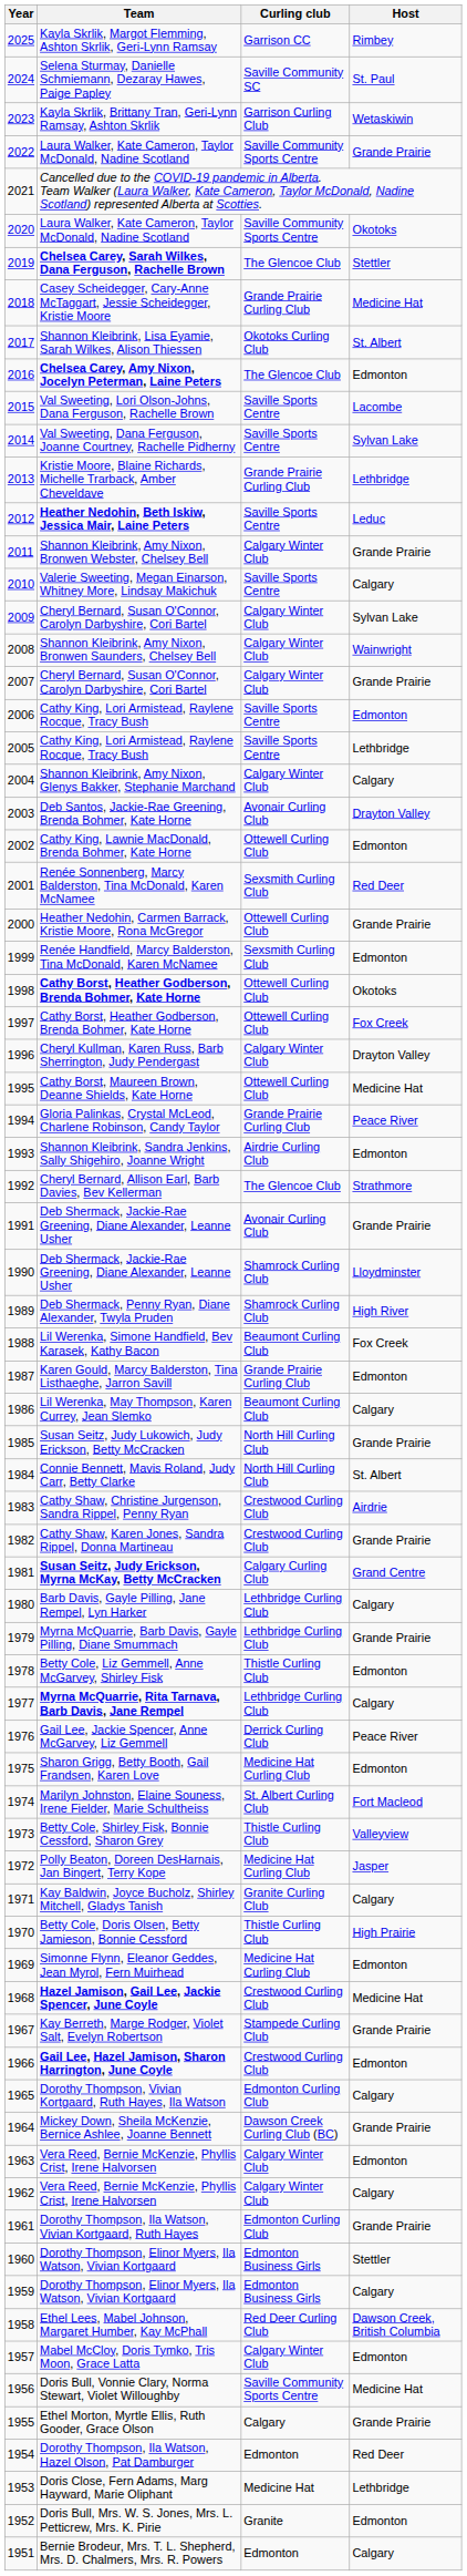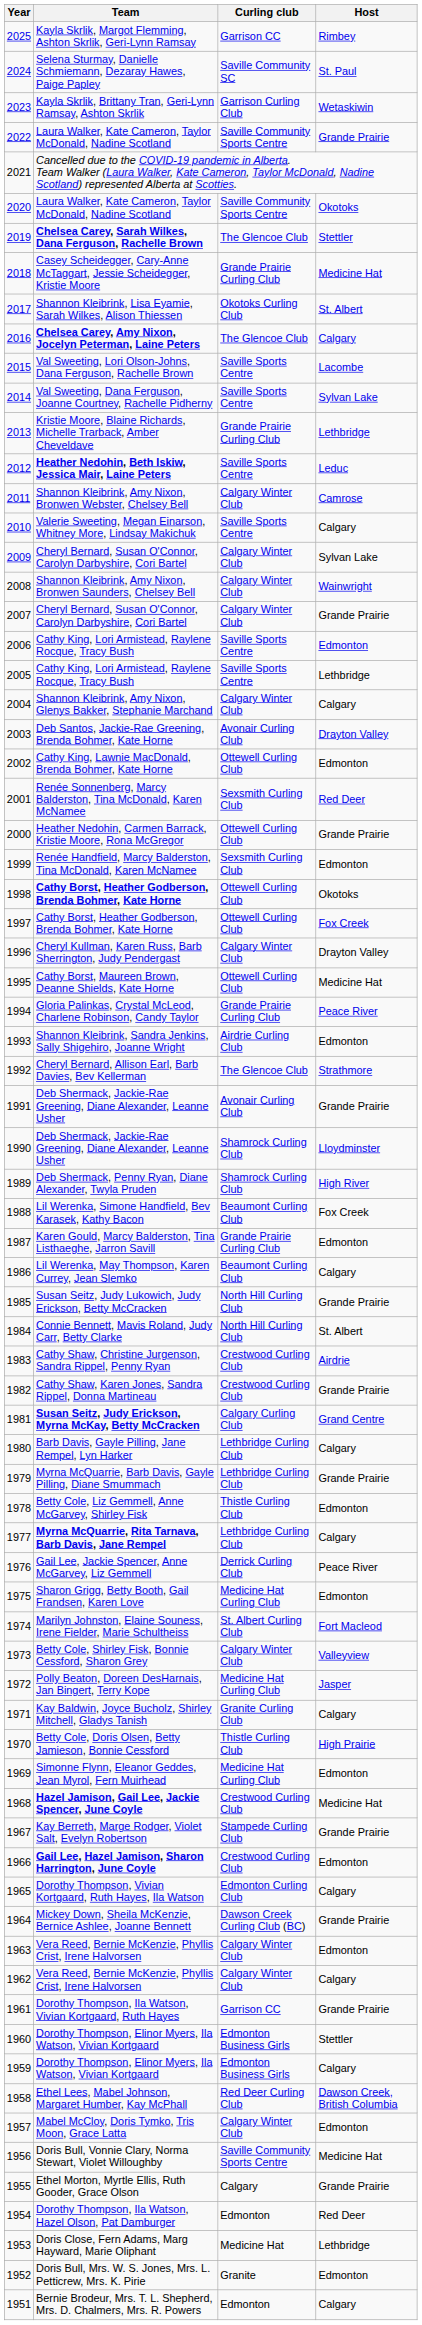 <table class="wikitable">
 <tr>
 <th scope="col">Year</th>
 <th scope="col">Team</th>
 <th scope="col">Curling club</th>
 <th scope="col">Host</th>
 </tr>
 <tr>
 <td><a href='#'>2025</a></td>
 <td><a href='#'>Kayla Skrlik</a>, <a href='#'>Margot Flemming</a>, <a href='#'>Ashton Skrlik</a>, <a href='#'>Geri-Lynn Ramsay</a></td>
 <td><a href='#'>Garrison CC</a></td>
 <td><a href='#'>Rimbey</a></td>
 </tr>
 <tr>
 <td><a href='#'>2024</a></td>
 <td><a href='#'>Selena Sturmay</a>, <a href='#'>Danielle Schmiemann</a>, <a href='#'>Dezaray Hawes</a>, <a href='#'>Paige Papley</a></td>
 <td><a href='#'>Saville Community SC</a></td>
 <td><a href='#'>St. Paul</a></td>
 </tr>
 <tr>
 <td><a href='#'>2023</a></td>
 <td><a href='#'>Kayla Skrlik</a>, <a href='#'>Brittany Tran</a>, <a href='#'>Geri-Lynn Ramsay</a>, <a href='#'>Ashton Skrlik</a></td>
 <td><a href='#'>Garrison Curling Club</a></td>
 <td><a href='#'>Wetaskiwin</a></td>
 </tr>
 <tr>
 <td><a href='#'>2022</a></td>
 <td><a href='#'>Laura Walker</a>, <a href='#'>Kate Cameron</a>, <a href='#'>Taylor McDonald</a>, <a href='#'>Nadine Scotland</a></td>
 <td><a href='#'>Saville Community Sports Centre</a></td>
 <td><a href='#'>Grande Prairie</a></td>
 </tr>
 <tr>
 <td>2021</td>
 <td colspan="3"><em>Cancelled due to the <a href='#'>COVID-19 pandemic in Alberta</a>.</em><br><em>Team Walker (<a href='#'>Laura Walker</a>, <a href='#'>Kate Cameron</a>, <a href='#'>Taylor McDonald</a>, <a href='#'>Nadine Scotland</a>) represented Alberta at <a href='#'>Scotties</a>.</td>
 </tr>
 <tr>
 <td><a href='#'>2020</a></td>
 <td><a href='#'>Laura Walker</a>, <a href='#'>Kate Cameron</a>, <a href='#'>Taylor McDonald</a>, <a href='#'>Nadine Scotland</a></td>
 <td><a href='#'>Saville Community Sports Centre</a></td>
 <td><a href='#'>Okotoks</a></td>
 </tr>
 <tr>
 <td><a href='#'>2019</a></td>
 <td><strong><a href='#'>Chelsea Carey</a>, <a href='#'>Sarah Wilkes</a>, <a href='#'>Dana Ferguson</a>, <a href='#'>Rachelle Brown</a></strong></td>
 <td><a href='#'>The Glencoe Club</a></td>
 <td><a href='#'>Stettler</a></td>
 </tr>
 <tr>
 <td><a href='#'>2018</a></td>
 <td><a href='#'>Casey Scheidegger</a>, <a href='#'>Cary-Anne McTaggart</a>, <a href='#'>Jessie Scheidegger</a>, <a href='#'>Kristie Moore</a></td>
 <td><a href='#'>Grande Prairie Curling Club</a></td>
 <td><a href='#'>Medicine Hat</a></td>
 </tr>
 <tr>
 <td><a href='#'>2017</a></td>
 <td><a href='#'>Shannon Kleibrink</a>, <a href='#'>Lisa Eyamie</a>, <a href='#'>Sarah Wilkes</a>, <a href='#'>Alison Thiessen</a></td>
 <td><a href='#'>Okotoks Curling Club</a></td>
 <td><a href='#'>St. Albert</a></td>
 </tr>
 <tr>
 <td><a href='#'>2016</a></td>
 <td><strong><a href='#'>Chelsea Carey</a>, <a href='#'>Amy Nixon</a>, <a href='#'>Jocelyn Peterman</a>, <a href='#'>Laine Peters</a></strong></td>
 <td><a href='#'>The Glencoe Club</a></td>
-<td>Edmonton</td>
+<td><a href='#'>Calgary</a></td>
 </tr>
 <tr>
 <td><a href='#'>2015</a></td>
 <td><a href='#'>Val Sweeting</a>, <a href='#'>Lori Olson-Johns</a>, <a href='#'>Dana Ferguson</a>, <a href='#'>Rachelle Brown</a></td>
 <td><a href='#'>Saville Sports Centre</a></td>
 <td><a href='#'>Lacombe</a></td>
 </tr>
 <tr>
 <td><a href='#'>2014</a></td>
 <td><a href='#'>Val Sweeting</a>, <a href='#'>Dana Ferguson</a>, <a href='#'>Joanne Courtney</a>, <a href='#'>Rachelle Pidherny</a></td>
 <td><a href='#'>Saville Sports Centre</a></td>
 <td><a href='#'>Sylvan Lake</a></td>
 </tr>
 <tr>
 <td><a href='#'>2013</a></td>
 <td><a href='#'>Kristie Moore</a>, <a href='#'>Blaine Richards</a>, <a href='#'>Michelle Trarback</a>, <a href='#'>Amber Cheveldave</a></td>
 <td><a href='#'>Grande Prairie Curling Club</a></td>
 <td><a href='#'>Lethbridge</a></td>
 </tr>
 <tr>
 <td><a href='#'>2012</a></td>
 <td><strong><a href='#'>Heather Nedohin</a>, <a href='#'>Beth Iskiw</a>, <a href='#'>Jessica Mair</a>, <a href='#'>Laine Peters</a></strong></td>
 <td><a href='#'>Saville Sports Centre</a></td>
 <td><a href='#'>Leduc</a></td>
 </tr>
 <tr>
 <td><a href='#'>2011</a></td>
 <td><a href='#'>Shannon Kleibrink</a>, <a href='#'>Amy Nixon</a>, <a href='#'>Bronwen Webster</a>, <a href='#'>Chelsey Bell</a></td>
 <td><a href='#'>Calgary Winter Club</a></td>
-<td>Grande Prairie</td>
+<td><a href='#'>Camrose</a></td>
 </tr>
 <tr>
 <td><a href='#'>2010</a></td>
 <td><a href='#'>Valerie Sweeting</a>, <a href='#'>Megan Einarson</a>, <a href='#'>Whitney More</a>, <a href='#'>Lindsay Makichuk</a></td>
 <td><a href='#'>Saville Sports Centre</a></td>
 <td>Calgary</td>
 </tr>
 <tr>
 <td><a href='#'>2009</a></td>
 <td><a href='#'>Cheryl Bernard</a>, <a href='#'>Susan O'Connor</a>, <a href='#'>Carolyn Darbyshire</a>, <a href='#'>Cori Bartel</a></td>
 <td><a href='#'>Calgary Winter Club</a></td>
 <td>Sylvan Lake</td>
 </tr>
 <tr>
 <td>2008</td>
 <td><a href='#'>Shannon Kleibrink</a>, <a href='#'>Amy Nixon</a>, <a href='#'>Bronwen Saunders</a>, <a href='#'>Chelsey Bell</a></td>
 <td><a href='#'>Calgary Winter Club</a></td>
 <td><a href='#'>Wainwright</a></td>
 </tr>
 <tr>
 <td>2007</td>
 <td><a href='#'>Cheryl Bernard</a>, <a href='#'>Susan O'Connor</a>, <a href='#'>Carolyn Darbyshire</a>, <a href='#'>Cori Bartel</a></td>
 <td><a href='#'>Calgary Winter Club</a></td>
 <td>Grande Prairie</td>
 </tr>
 <tr>
 <td>2006</td>
 <td><a href='#'>Cathy King</a>, <a href='#'>Lori Armistead</a>, <a href='#'>Raylene Rocque</a>, <a href='#'>Tracy Bush</a></td>
 <td><a href='#'>Saville Sports Centre</a></td>
 <td><a href='#'>Edmonton</a></td>
 </tr>
 <tr>
 <td>2005</td>
 <td><a href='#'>Cathy King</a>, <a href='#'>Lori Armistead</a>, <a href='#'>Raylene Rocque</a>, <a href='#'>Tracy Bush</a></td>
 <td><a href='#'>Saville Sports Centre</a></td>
 <td>Lethbridge</td>
 </tr>
 <tr>
 <td>2004</td>
 <td><a href='#'>Shannon Kleibrink</a>, <a href='#'>Amy Nixon</a>, <a href='#'>Glenys Bakker</a>, <a href='#'>Stephanie Marchand</a></td>
 <td><a href='#'>Calgary Winter Club</a></td>
 <td>Calgary</td>
 </tr>
 <tr>
 <td>2003</td>
 <td><a href='#'>Deb Santos</a>, <a href='#'>Jackie-Rae Greening</a>, <a href='#'>Brenda Bohmer</a>, <a href='#'>Kate Horne</a></td>
 <td><a href='#'>Avonair Curling Club</a></td>
 <td><a href='#'>Drayton Valley</a></td>
 </tr>
 <tr>
 <td>2002</td>
 <td><a href='#'>Cathy King</a>, <a href='#'>Lawnie MacDonald</a>, <a href='#'>Brenda Bohmer</a>, <a href='#'>Kate Horne</a></td>
 <td><a href='#'>Ottewell Curling Club</a></td>
 <td>Edmonton</td>
 </tr>
 <tr>
 <td>2001</td>
 <td><a href='#'>Renée Sonnenberg</a>, <a href='#'>Marcy Balderston</a>, <a href='#'>Tina McDonald</a>, <a href='#'>Karen McNamee</a></td>
 <td><a href='#'>Sexsmith Curling Club</a></td>
 <td><a href='#'>Red Deer</a></td>
 </tr>
 <tr>
 <td>2000</td>
 <td><a href='#'>Heather Nedohin</a>, <a href='#'>Carmen Barrack</a>, <a href='#'>Kristie Moore</a>, <a href='#'>Rona McGregor</a></td>
 <td><a href='#'>Ottewell Curling Club</a></td>
 <td>Grande Prairie</td>
 </tr>
 <tr>
 <td>1999</td>
 <td><a href='#'>Renée Handfield</a>, <a href='#'>Marcy Balderston</a>, <a href='#'>Tina McDonald</a>, <a href='#'>Karen McNamee</a></td>
 <td><a href='#'>Sexsmith Curling Club</a></td>
 <td>Edmonton</td>
 </tr>
 <tr>
 <td>1998</td>
 <td><strong><a href='#'>Cathy Borst</a>, <a href='#'>Heather Godberson</a>, <a href='#'>Brenda Bohmer</a>, <a href='#'>Kate Horne</a></strong></td>
 <td><a href='#'>Ottewell Curling Club</a></td>
 <td>Okotoks</td>
 </tr>
 <tr>
 <td>1997</td>
 <td><a href='#'>Cathy Borst</a>, <a href='#'>Heather Godberson</a>, <a href='#'>Brenda Bohmer</a>, <a href='#'>Kate Horne</a></td>
 <td><a href='#'>Ottewell Curling Club</a></td>
 <td><a href='#'>Fox Creek</a></td>
 </tr>
 <tr>
 <td>1996</td>
 <td><a href='#'>Cheryl Kullman</a>, <a href='#'>Karen Russ</a>, <a href='#'>Barb Sherrington</a>, <a href='#'>Judy Pendergast</a></td>
 <td><a href='#'>Calgary Winter Club</a></td>
 <td>Drayton Valley</td>
 </tr>
 <tr>
 <td>1995</td>
 <td><a href='#'>Cathy Borst</a>, <a href='#'>Maureen Brown</a>, <a href='#'>Deanne Shields</a>, <a href='#'>Kate Horne</a></td>
 <td><a href='#'>Ottewell Curling Club</a></td>
 <td>Medicine Hat</td>
 </tr>
 <tr>
 <td>1994</td>
 <td><a href='#'>Gloria Palinkas</a>, <a href='#'>Crystal McLeod</a>, <a href='#'>Charlene Robinson</a>, <a href='#'>Candy Taylor</a></td>
 <td><a href='#'>Grande Prairie Curling Club</a></td>
 <td><a href='#'>Peace River</a></td>
 </tr>
 <tr>
 <td>1993</td>
 <td><a href='#'>Shannon Kleibrink</a>, <a href='#'>Sandra Jenkins</a>, <a href='#'>Sally Shigehiro</a>, <a href='#'>Joanne Wright</a></td>
 <td><a href='#'>Airdrie Curling Club</a></td>
 <td>Edmonton</td>
 </tr>
 <tr>
 <td>1992</td>
 <td><a href='#'>Cheryl Bernard</a>, <a href='#'>Allison Earl</a>, <a href='#'>Barb Davies</a>, <a href='#'>Bev Kellerman</a></td>
 <td><a href='#'>The Glencoe Club</a></td>
 <td><a href='#'>Strathmore</a></td>
 </tr>
 <tr>
 <td>1991</td>
 <td><a href='#'>Deb Shermack</a>, <a href='#'>Jackie-Rae Greening</a>, <a href='#'>Diane Alexander</a>, <a href='#'>Leanne Usher</a></td>
 <td><a href='#'>Avonair Curling Club</a></td>
 <td>Grande Prairie</td>
 </tr>
 <tr>
 <td>1990</td>
 <td><a href='#'>Deb Shermack</a>, <a href='#'>Jackie-Rae Greening</a>, <a href='#'>Diane Alexander</a>, <a href='#'>Leanne Usher</a></td>
 <td><a href='#'>Shamrock Curling Club</a></td>
 <td><a href='#'>Lloydminster</a></td>
 </tr>
 <tr>
 <td>1989</td>
 <td><a href='#'>Deb Shermack</a>, <a href='#'>Penny Ryan</a>, <a href='#'>Diane Alexander</a>, <a href='#'>Twyla Pruden</a></td>
 <td><a href='#'>Shamrock Curling Club</a></td>
 <td><a href='#'>High River</a></td>
 </tr>
 <tr>
 <td>1988</td>
 <td><a href='#'>Lil Werenka</a>, <a href='#'>Simone Handfield</a>, <a href='#'>Bev Karasek</a>, <a href='#'>Kathy Bacon</a></td>
 <td><a href='#'>Beaumont Curling Club</a></td>
 <td>Fox Creek</td>
 </tr>
 <tr>
 <td>1987</td>
 <td><a href='#'>Karen Gould</a>, <a href='#'>Marcy Balderston</a>, <a href='#'>Tina Listhaeghe</a>, <a href='#'>Jarron Savill</a></td>
 <td><a href='#'>Grande Prairie Curling Club</a></td>
 <td>Edmonton</td>
 </tr>
 <tr>
 <td>1986</td>
 <td><a href='#'>Lil Werenka</a>, <a href='#'>May Thompson</a>, <a href='#'>Karen Currey</a>, <a href='#'>Jean Slemko</a></td>
 <td><a href='#'>Beaumont Curling Club</a></td>
 <td>Calgary</td>
 </tr>
 <tr>
 <td>1985</td>
 <td><a href='#'>Susan Seitz</a>, <a href='#'>Judy Lukowich</a>, <a href='#'>Judy Erickson</a>, <a href='#'>Betty McCracken</a></td>
 <td><a href='#'>North Hill Curling Club</a></td>
 <td>Grande Prairie</td>
 </tr>
 <tr>
 <td>1984</td>
 <td><a href='#'>Connie Bennett</a>, <a href='#'>Mavis Roland</a>, <a href='#'>Judy Carr</a>, <a href='#'>Betty Clarke</a></td>
 <td><a href='#'>North Hill Curling Club</a></td>
 <td>St. Albert</td>
 </tr>
 <tr>
 <td>1983</td>
 <td><a href='#'>Cathy Shaw</a>, <a href='#'>Christine Jurgenson</a>, <a href='#'>Sandra Rippel</a>, <a href='#'>Penny Ryan</a></td>
 <td><a href='#'>Crestwood Curling Club</a></td>
 <td><a href='#'>Airdrie</a></td>
 </tr>
 <tr>
 <td>1982</td>
 <td><a href='#'>Cathy Shaw</a>, <a href='#'>Karen Jones</a>, <a href='#'>Sandra Rippel</a>, <a href='#'>Donna Martineau</a></td>
 <td><a href='#'>Crestwood Curling Club</a></td>
 <td>Grande Prairie</td>
 </tr>
 <tr>
 <td>1981</td>
 <td><strong><a href='#'>Susan Seitz</a>, <a href='#'>Judy Erickson</a>, <a href='#'>Myrna McKay</a>, <a href='#'>Betty McCracken</a></strong></td>
 <td><a href='#'>Calgary Curling Club</a></td>
 <td><a href='#'>Grand Centre</a></td>
 </tr>
 <tr>
 <td>1980</td>
 <td><a href='#'>Barb Davis</a>, <a href='#'>Gayle Pilling</a>, <a href='#'>Jane Rempel</a>, <a href='#'>Lyn Harker</a></td>
 <td><a href='#'>Lethbridge Curling Club</a></td>
 <td>Calgary</td>
 </tr>
 <tr>
 <td>1979</td>
 <td><a href='#'>Myrna McQuarrie</a>, <a href='#'>Barb Davis</a>, <a href='#'>Gayle Pilling</a>, <a href='#'>Diane Smummach</a></td>
 <td><a href='#'>Lethbridge Curling Club</a></td>
 <td>Grande Prairie</td>
 </tr>
 <tr>
 <td>1978</td>
 <td><a href='#'>Betty Cole</a>, <a href='#'>Liz Gemmell</a>, <a href='#'>Anne McGarvey</a>, <a href='#'>Shirley Fisk</a></td>
 <td><a href='#'>Thistle Curling Club</a></td>
 <td>Edmonton</td>
 </tr>
 <tr>
 <td>1977</td>
 <td><strong><a href='#'>Myrna McQuarrie</a>, <a href='#'>Rita Tarnava</a>, <a href='#'>Barb Davis</a>, <a href='#'>Jane Rempel</a></strong></td>
 <td><a href='#'>Lethbridge Curling Club</a></td>
 <td>Calgary</td>
 </tr>
 <tr>
 <td>1976</td>
 <td><a href='#'>Gail Lee</a>, <a href='#'>Jackie Spencer</a>, <a href='#'>Anne McGarvey</a>, <a href='#'>Liz Gemmell</a></td>
 <td><a href='#'>Derrick Curling Club</a></td>
 <td>Peace River</td>
 </tr>
 <tr>
 <td>1975</td>
 <td><a href='#'>Sharon Grigg</a>, <a href='#'>Betty Booth</a>, <a href='#'>Gail Frandsen</a>, <a href='#'>Karen Love</a></td>
 <td><a href='#'>Medicine Hat Curling Club</a></td>
 <td>Edmonton</td>
 </tr>
 <tr>
 <td>1974</td>
 <td><a href='#'>Marilyn Johnston</a>, <a href='#'>Elaine Souness</a>, <a href='#'>Irene Fielder</a>, <a href='#'>Marie Schultheiss</a></td>
 <td><a href='#'>St. Albert Curling Club</a></td>
 <td><a href='#'>Fort Macleod</a></td>
 </tr>
 <tr>
 <td>1973</td>
 <td><a href='#'>Betty Cole</a>, <a href='#'>Shirley Fisk</a>, <a href='#'>Bonnie Cessford</a>, <a href='#'>Sharon Grey</a></td>
-<td><a href='#'>Thistle Curling Club</a></td>
+<td><a href='#'>Calgary Winter Club</a></td>
 <td><a href='#'>Valleyview</a></td>
 </tr>
 <tr>
 <td>1972</td>
 <td><a href='#'>Polly Beaton</a>, <a href='#'>Doreen DesHarnais</a>, <a href='#'>Jan Bingert</a>, <a href='#'>Terry Kope</a></td>
 <td><a href='#'>Medicine Hat Curling Club</a></td>
 <td><a href='#'>Jasper</a></td>
 </tr>
 <tr>
 <td>1971</td>
 <td><a href='#'>Kay Baldwin</a>, <a href='#'>Joyce Bucholz</a>, <a href='#'>Shirley Mitchell</a>, <a href='#'>Gladys Tanish</a></td>
 <td><a href='#'>Granite Curling Club</a></td>
 <td>Calgary</td>
 </tr>
 <tr>
 <td>1970</td>
 <td><a href='#'>Betty Cole</a>, <a href='#'>Doris Olsen</a>, <a href='#'>Betty Jamieson</a>, <a href='#'>Bonnie Cessford</a></td>
 <td><a href='#'>Thistle Curling Club</a></td>
 <td><a href='#'>High Prairie</a></td>
 </tr>
 <tr>
 <td>1969</td>
 <td><a href='#'>Simonne Flynn</a>, <a href='#'>Eleanor Geddes</a>, <a href='#'>Jean Myrol</a>, <a href='#'>Fern Muirhead</a></td>
 <td><a href='#'>Medicine Hat Curling Club</a></td>
 <td>Edmonton</td>
 </tr>
 <tr>
 <td>1968</td>
 <td><strong><a href='#'>Hazel Jamison</a>, <a href='#'>Gail Lee</a>, <a href='#'>Jackie Spencer</a>, <a href='#'>June Coyle</a></strong></td>
 <td><a href='#'>Crestwood Curling Club</a></td>
 <td>Medicine Hat</td>
 </tr>
 <tr>
 <td>1967</td>
 <td><a href='#'>Kay Berreth</a>, <a href='#'>Marge Rodger</a>, <a href='#'>Violet Salt</a>, <a href='#'>Evelyn Robertson</a></td>
 <td><a href='#'>Stampede Curling Club</a></td>
 <td>Grande Prairie</td>
 </tr>
 <tr>
 <td>1966</td>
 <td><strong><a href='#'>Gail Lee</a>, <a href='#'>Hazel Jamison</a>, <a href='#'>Sharon Harrington</a>, <a href='#'>June Coyle</a></strong></td>
 <td><a href='#'>Crestwood Curling Club</a></td>
 <td>Edmonton</td>
 </tr>
 <tr>
 <td>1965</td>
 <td><a href='#'>Dorothy Thompson</a>, <a href='#'>Vivian Kortgaard</a>, <a href='#'>Ruth Hayes</a>, <a href='#'>Ila Watson</a></td>
 <td><a href='#'>Edmonton Curling Club</a></td>
 <td>Calgary</td>
 </tr>
 <tr>
 <td>1964</td>
 <td><a href='#'>Mickey Down</a>, <a href='#'>Sheila McKenzie</a>, <a href='#'>Bernice Ashlee</a>, <a href='#'>Joanne Bennett</a></td>
 <td><a href='#'>Dawson Creek Curling Club</a> (<a href='#'>BC</a>)</td>
 <td>Grande Prairie</td>
 </tr>
 <tr>
 <td>1963</td>
 <td><a href='#'>Vera Reed</a>, <a href='#'>Bernie McKenzie</a>, <a href='#'>Phyllis Crist</a>, <a href='#'>Irene Halvorsen</a></td>
 <td><a href='#'>Calgary Winter Club</a></td>
 <td>Edmonton</td>
 </tr>
 <tr>
 <td>1962</td>
 <td><a href='#'>Vera Reed</a>, <a href='#'>Bernie McKenzie</a>, <a href='#'>Phyllis Crist</a>, <a href='#'>Irene Halvorsen</a></td>
 <td><a href='#'>Calgary Winter Club</a></td>
 <td>Calgary</td>
 </tr>
 <tr>
 <td>1961</td>
 <td><a href='#'>Dorothy Thompson</a>, <a href='#'>Ila Watson</a>, <a href='#'>Vivian Kortgaard</a>, <a href='#'>Ruth Hayes</a></td>
-<td><a href='#'>Edmonton Curling Club</a></td>
+<td><a href='#'>Garrison CC</a></td>
 <td>Grande Prairie</td>
 </tr>
 <tr>
 <td>1960</td>
 <td><a href='#'>Dorothy Thompson</a>, <a href='#'>Elinor Myers</a>, <a href='#'>Ila Watson</a>, <a href='#'>Vivian Kortgaard</a></td>
 <td><a href='#'>Edmonton Business Girls</a></td>
 <td>Stettler</td>
 </tr>
 <tr>
 <td>1959</td>
 <td><a href='#'>Dorothy Thompson</a>, <a href='#'>Elinor Myers</a>, <a href='#'>Ila Watson</a>, <a href='#'>Vivian Kortgaard</a></td>
 <td><a href='#'>Edmonton Business Girls</a></td>
 <td>Calgary</td>
 </tr>
 <tr>
 <td>1958</td>
 <td><a href='#'>Ethel Lees</a>, <a href='#'>Mabel Johnson</a>, <a href='#'>Margaret Humber</a>, <a href='#'>Kay McPhall</a></td>
 <td><a href='#'>Red Deer Curling Club</a></td>
 <td><a href='#'>Dawson Creek, British Columbia</a></td>
 </tr>
 <tr>
 <td>1957</td>
 <td><a href='#'>Mabel McCloy</a>, <a href='#'>Doris Tymko</a>, <a href='#'>Tris Moon</a>, <a href='#'>Grace Latta</a></td>
 <td><a href='#'>Calgary Winter Club</a></td>
 <td>Edmonton</td>
 </tr>
 <tr>
 <td>1956</td>
 <td>Doris Bull, Vonnie Clary, Norma Stewart, Violet Willoughby</td>
 <td><a href='#'>Saville Community Sports Centre</a></td>
 <td>Medicine Hat</td>
 </tr>
 <tr>
 <td>1955</td>
 <td>Ethel Morton, Myrtle Ellis, Ruth Gooder, Grace Olson</td>
 <td>Calgary</td>
 <td>Grande Prairie</td>
 </tr>
 <tr>
 <td>1954</td>
 <td></em><a href='#'>Dorothy Thompson</a>, <a href='#'>Ila Watson</a>, <a href='#'>Hazel Olson</a>, <a href='#'>Pat Damburger</a><em></td>
 <td>Edmonton</td>
 <td>Red Deer</td>
 </tr>
 <tr>
 <td>1953</td>
 <td>Doris Close, Fern Adams, Marg Hayward, Marie Oliphant</td>
 <td>Medicine Hat</td>
 <td>Lethbridge</td>
 </tr>
 <tr>
 <td>1952</td>
 <td>Doris Bull, Mrs. W. S. Jones, Mrs. L. Petticrew, Mrs. K. Pirie</td>
 <td>Granite</td>
 <td>Edmonton</td>
 </tr>
 <tr>
 <td>1951</td>
 <td>Bernie Brodeur, Mrs. T. L. Shepherd, Mrs. D. Chalmers, Mrs. R. Powers</td>
 <td>Edmonton</td>
 <td>Calgary</td>
 </tr>
 </table>
